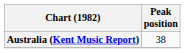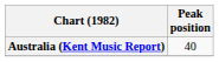 <table class="wikitable sortable plainrowheaders">
 <tr>
 <th scope="col">Chart (1982)</th>
 <th scope="col">Peak<br>position</th>
 </tr>
 <tr>
 <th scope="row">Australia (<a href='#'>Kent Music Report</a>)</th>
-<td style="text-align:center;">38</td>
+<td style="text-align:center;">40</td>
 </tr>
 <tr>
 </tr>
 </table>
